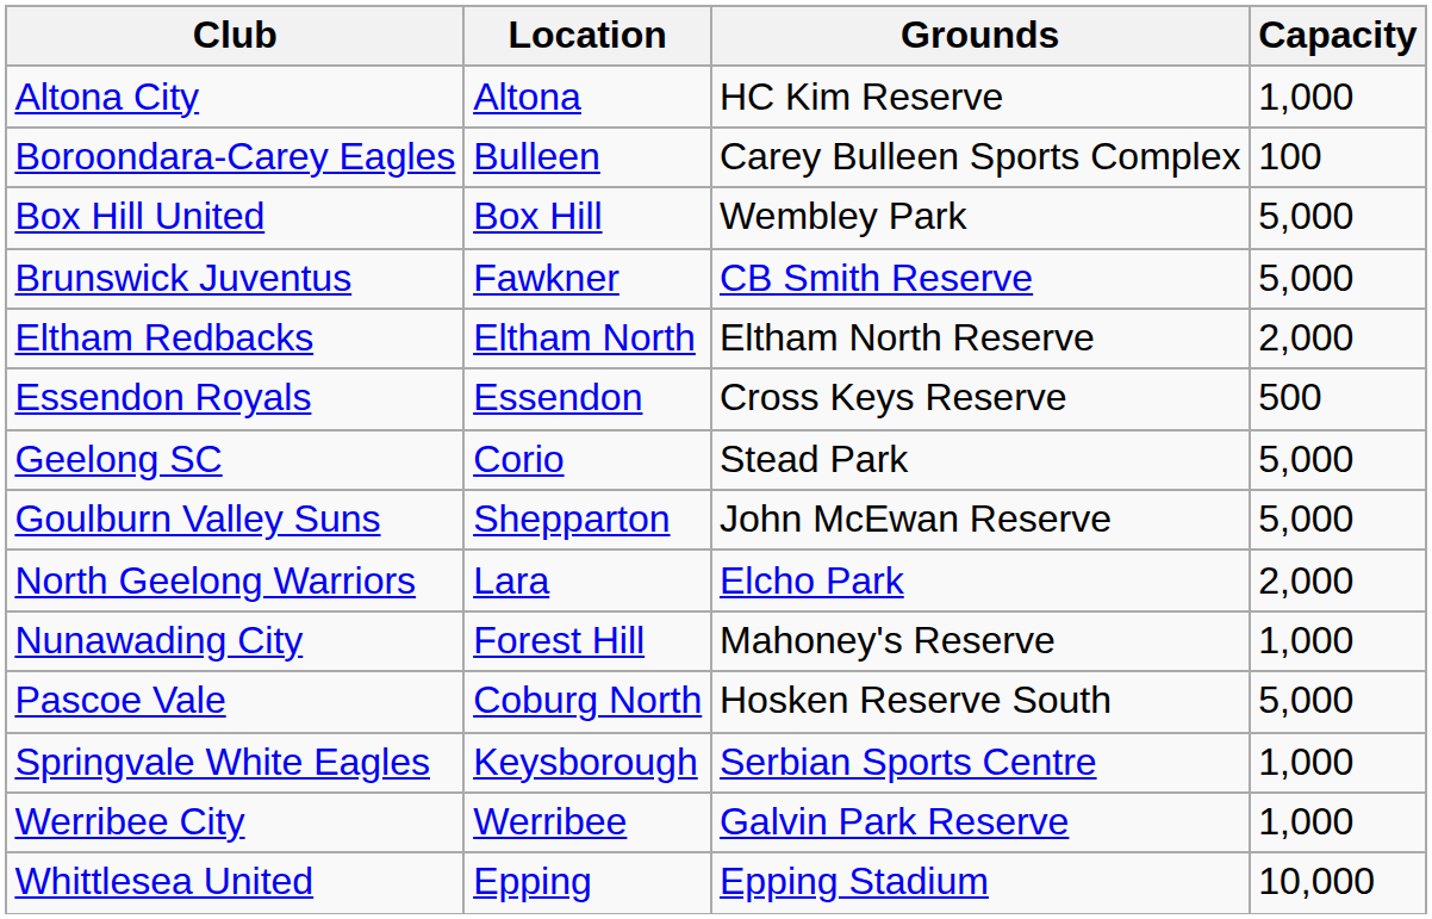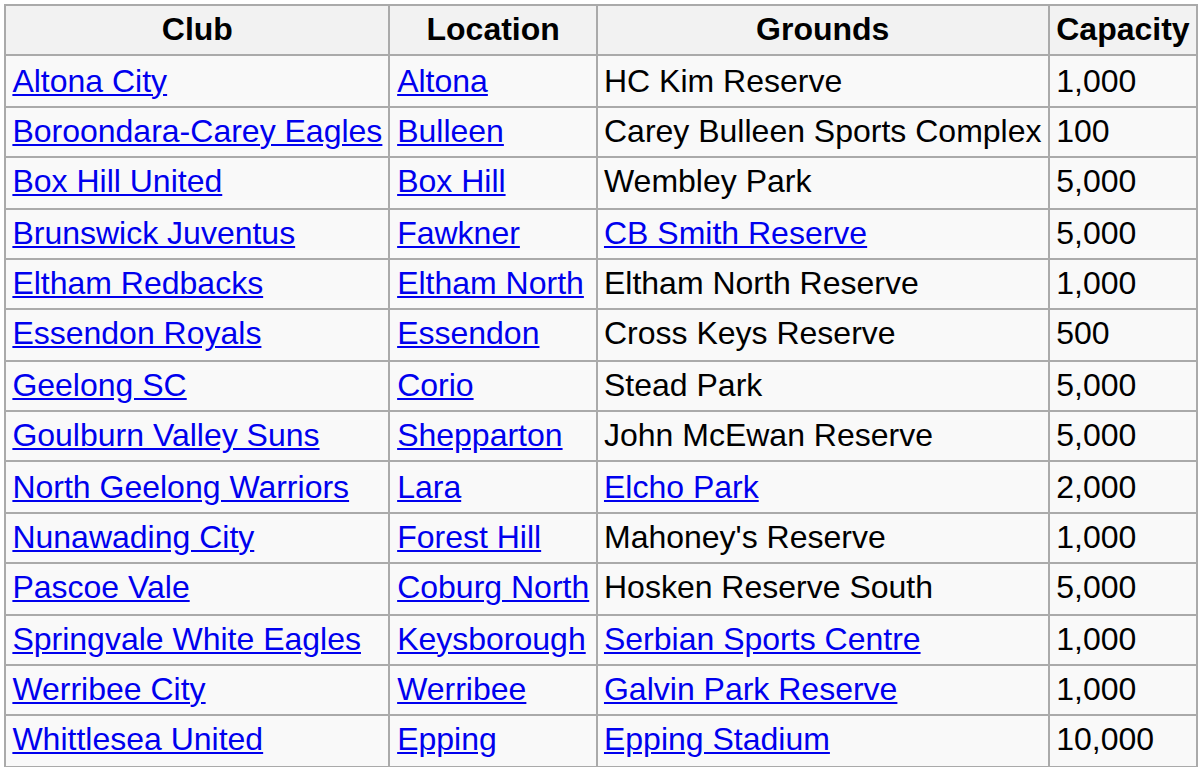 <table class="wikitable sortable">
 <tr>
 <th>Club</th>
 <th>Location</th>
 <th>Grounds</th>
 <th>Capacity</th>
 </tr>
 <tr>
 <td><a href='#'>Altona City</a></td>
 <td><a href='#'>Altona</a></td>
 <td>HC Kim Reserve</td>
 <td>1,000</td>
 </tr>
 <tr>
 <td><a href='#'>Boroondara-Carey Eagles</a></td>
 <td><a href='#'>Bulleen</a></td>
 <td>Carey Bulleen Sports Complex</td>
 <td>100</td>
 </tr>
 <tr>
 <td><a href='#'>Box Hill United</a></td>
 <td><a href='#'>Box Hill</a></td>
 <td>Wembley Park</td>
 <td>5,000</td>
 </tr>
 <tr>
 <td><a href='#'>Brunswick Juventus</a></td>
 <td><a href='#'>Fawkner</a></td>
 <td><a href='#'>CB Smith Reserve</a></td>
 <td>5,000</td>
 </tr>
 <tr>
 <td><a href='#'>Eltham Redbacks</a></td>
 <td><a href='#'>Eltham North</a></td>
 <td>Eltham North Reserve</td>
-<td>2,000</td>
+<td>1,000</td>
 </tr>
 <tr>
 <td><a href='#'>Essendon Royals</a></td>
 <td><a href='#'>Essendon</a></td>
 <td>Cross Keys Reserve</td>
 <td>500</td>
 </tr>
 <tr>
 <td><a href='#'>Geelong SC</a></td>
 <td><a href='#'>Corio</a></td>
 <td>Stead Park</td>
 <td>5,000</td>
 </tr>
 <tr>
 <td><a href='#'>Goulburn Valley Suns</a></td>
 <td><a href='#'>Shepparton</a></td>
 <td>John McEwan Reserve</td>
 <td>5,000</td>
 </tr>
 <tr>
 <td><a href='#'>North Geelong Warriors</a></td>
 <td><a href='#'>Lara</a></td>
 <td><a href='#'>Elcho Park</a></td>
 <td>2,000</td>
 </tr>
 <tr>
 <td><a href='#'>Nunawading City</a></td>
 <td><a href='#'>Forest Hill</a></td>
 <td>Mahoney's Reserve</td>
 <td>1,000</td>
 </tr>
 <tr>
 <td><a href='#'>Pascoe Vale</a></td>
 <td><a href='#'>Coburg North</a></td>
 <td>Hosken Reserve South</td>
 <td>5,000</td>
 </tr>
 <tr>
 <td><a href='#'>Springvale White Eagles</a></td>
 <td><a href='#'>Keysborough</a></td>
 <td><a href='#'>Serbian Sports Centre</a></td>
 <td>1,000</td>
 </tr>
 <tr>
 <td><a href='#'>Werribee City</a></td>
 <td><a href='#'>Werribee</a></td>
 <td><a href='#'>Galvin Park Reserve</a></td>
 <td>1,000</td>
 </tr>
 <tr>
 <td><a href='#'>Whittlesea United</a></td>
 <td><a href='#'>Epping</a></td>
 <td><a href='#'>Epping Stadium</a></td>
 <td>10,000</td>
 </tr>
 <tr>
 </tr>
 </table>
